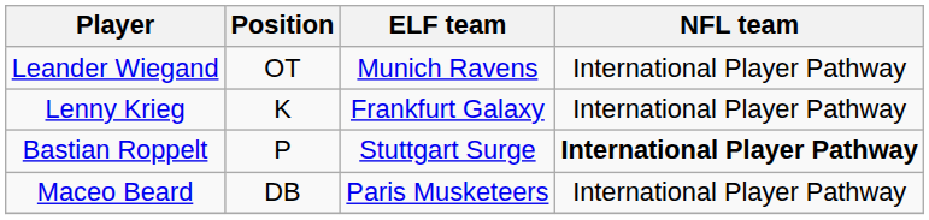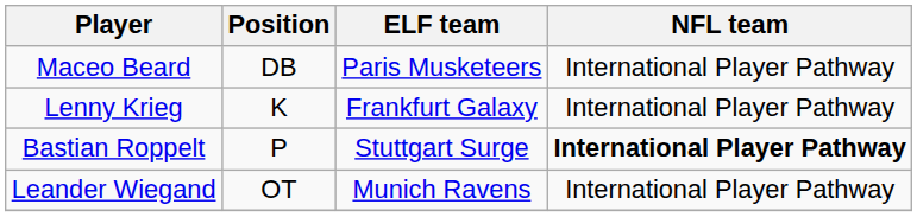 <table class="wikitable sortable" style="text-align:center;">
 <tr>
 <th>Player</th>
 <th>Position</th>
 <th>ELF team</th>
 <th>NFL team</th>
 </tr>
 <tr>
-<td><a href='#'>Leander Wiegand</a></td>
-<td>OT</td>
-<td><a href='#'>Munich Ravens</a></td>
+<td><a href='#'>Maceo Beard</a></td>
+<td>DB</td>
+<td><a href='#'>Paris Musketeers</a></td>
 <td>International Player Pathway</td>
 </tr>
 <tr>
 <td><a href='#'>Lenny Krieg</a></td>
 <td>K</td>
 <td><a href='#'>Frankfurt Galaxy</a></td>
 <td>International Player Pathway</td>
 </tr>
 <tr>
 <td><a href='#'>Bastian Roppelt</a></td>
 <td>P</td>
 <td><a href='#'>Stuttgart Surge</a></td>
 <td><strong>International Player Pathway</strong></td>
 </tr>
 <tr>
-<td><a href='#'>Maceo Beard</a></td>
-<td>DB</td>
-<td><a href='#'>Paris Musketeers</a></td>
+<td><a href='#'>Leander Wiegand</a></td>
+<td>OT</td>
+<td><a href='#'>Munich Ravens</a></td>
 <td>International Player Pathway</td>
 </tr>
 <tr>
 </tr>
 </table>
